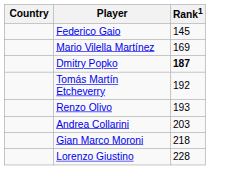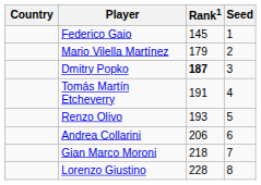 <table class="sortable wikitable">
 <tr>
 <th width="70">Country</th>
 <th width="175">Player</th>
 <th>Rank<sup>1</sup></th>
+<th>Seed</th>
 </tr>
 <tr>
 <td></td>
 <td><a href='#'>Federico Gaio</a></td>
 <td>145</td>
+<td>1</td>
 </tr>
 <tr>
 <td></td>
 <td><a href='#'>Mario Vilella Martínez</a></td>
-<td>169</td>
+<td>179</td>
+<td>2</td>
 </tr>
 <tr>
 <td></td>
 <td><a href='#'>Dmitry Popko</a></td>
 <td><strong>187</strong></td>
+<td>3</td>
 </tr>
 <tr>
 <td></td>
 <td><a href='#'>Tomás Martín Etcheverry</a></td>
-<td>192</td>
+<td>191</td>
+<td>4</td>
 </tr>
 <tr>
 <td></td>
 <td><a href='#'>Renzo Olivo</a></td>
 <td>193</td>
+<td>5</td>
 </tr>
 <tr>
 <td></td>
 <td><a href='#'>Andrea Collarini</a></td>
-<td>203</td>
+<td>206</td>
+<td>6</td>
 </tr>
 <tr>
 <td></td>
 <td><a href='#'>Gian Marco Moroni</a></td>
 <td>218</td>
+<td>7</td>
 </tr>
 <tr>
 <td></td>
 <td><a href='#'>Lorenzo Giustino</a></td>
 <td>228</td>
+<td>8</td>
 </tr>
 </table>
